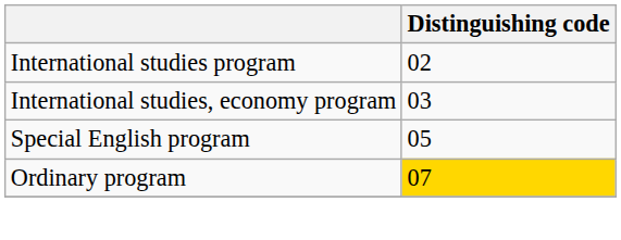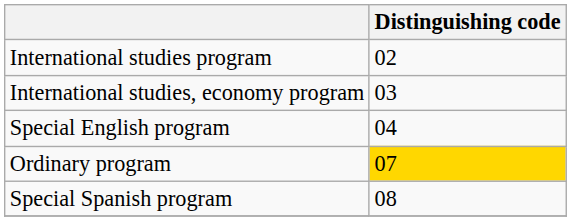 <table class="wikitable">
 <tr>
 <th></th>
 <th>Distinguishing code</th>
 </tr>
 <tr>
 <td>International studies program</td>
 <td>02</td>
 </tr>
 <tr>
 <td>International studies, economy program</td>
 <td>03</td>
 </tr>
 <tr>
 <td>Special English program</td>
-<td>05</td>
+<td>04</td>
 </tr>
 <tr>
 <td>Ordinary program</td>
 <td style="background: gold;">07</td>
 </tr>
 <tr>
+<td>Special Spanish program</td>
+<td>08</td>
+</tr>
+<tr>
 </tr>
 </table>
